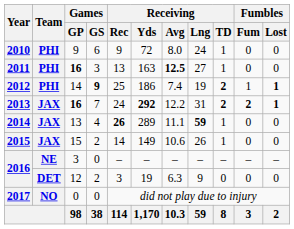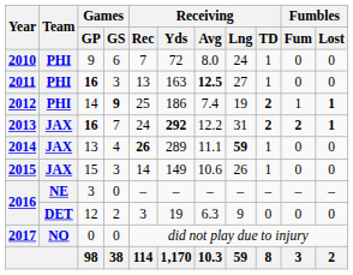 <table class="wikitable" style="text-align:center;">
 <tr>
 <th rowspan="2">Year</th>
 <th rowspan="2">Team</th>
 <th colspan="2">Games</th>
 <th colspan="5">Receiving</th>
 <th colspan="2">Fumbles</th>
 </tr>
 <tr>
 <th>GP</th>
 <th>GS</th>
 <th>Rec</th>
 <th>Yds</th>
 <th>Avg</th>
 <th>Lng</th>
 <th>TD</th>
 <th>Fum</th>
 <th>Lost</th>
 </tr>
 <tr>
 <th><a href='#'>2010</a></th>
 <th><a href='#'>PHI</a></th>
 <td>9</td>
 <td>6</td>
-<td>9</td>
+<td>7</td>
 <td>72</td>
 <td>8.0</td>
 <td>24</td>
 <td>1</td>
 <td>0</td>
 <td>0</td>
 </tr>
 <tr>
 <th><a href='#'>2011</a></th>
 <th><a href='#'>PHI</a></th>
 <td><strong>16</strong></td>
 <td>3</td>
 <td>13</td>
 <td>163</td>
 <td><strong>12.5</strong></td>
 <td>27</td>
 <td>1</td>
 <td>0</td>
 <td>0</td>
 </tr>
 <tr>
 <th><a href='#'>2012</a></th>
 <th><a href='#'>PHI</a></th>
 <td>14</td>
 <td><strong>9</strong></td>
 <td>25</td>
 <td>186</td>
 <td>7.4</td>
 <td>19</td>
 <td><strong>2</strong></td>
 <td>1</td>
 <td><strong>1</strong></td>
 </tr>
 <tr>
 <th><a href='#'>2013</a></th>
 <th><a href='#'>JAX</a></th>
 <td><strong>16</strong></td>
 <td>7</td>
 <td>24</td>
 <td><strong>292</strong></td>
 <td>12.2</td>
 <td>31</td>
 <td><strong>2</strong></td>
 <td><strong>2</strong></td>
 <td><strong>1</strong></td>
 </tr>
 <tr>
 <th><a href='#'>2014</a></th>
 <th><a href='#'>JAX</a></th>
 <td>13</td>
 <td>4</td>
 <td><strong>26</strong></td>
 <td>289</td>
 <td>11.1</td>
 <td><strong>59</strong></td>
 <td>1</td>
 <td>0</td>
 <td>0</td>
 </tr>
 <tr>
 <th><a href='#'>2015</a></th>
 <th><a href='#'>JAX</a></th>
 <td>15</td>
-<td>2</td>
+<td>3</td>
 <td>14</td>
 <td>149</td>
 <td>10.6</td>
 <td>26</td>
 <td>1</td>
 <td>0</td>
 <td>0</td>
 </tr>
 <tr>
 <th rowspan="2"><a href='#'>2016</a></th>
 <th><a href='#'>NE</a></th>
 <td>3</td>
 <td>0</td>
 <td>–</td>
 <td>–</td>
 <td>–</td>
 <td>–</td>
 <td>–</td>
 <td>–</td>
 <td>–</td>
 </tr>
 <tr>
 <th><a href='#'>DET</a></th>
 <td>12</td>
 <td>2</td>
 <td>3</td>
 <td>19</td>
 <td>6.3</td>
 <td>9</td>
 <td>0</td>
 <td>0</td>
 <td>0</td>
 </tr>
 <tr>
 <th><a href='#'>2017</a></th>
 <th><a href='#'>NO</a></th>
 <td>0</td>
 <td>0</td>
 <td colspan="12"><em>did not play due to injury</em></td>
 </tr>
 <tr>
 <th colspan="2"></th>
 <th>98</th>
 <th>38</th>
 <th>114</th>
 <th>1,170</th>
 <th>10.3</th>
 <th>59</th>
 <th>8</th>
 <th>3</th>
 <th>2</th>
 </tr>
 </table>
